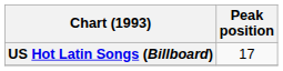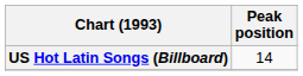 <table class="wikitable plainrowheaders" style="text-align:center">
 <tr>
 <th scope="col">Chart (1993)</th>
 <th scope="col">Peak<br>position</th>
 </tr>
 <tr>
 <th scope="row">US <a href='#'>Hot Latin Songs</a> (<em>Billboard</em>)</th>
-<td>17</td>
+<td>14</td>
 </tr>
 <tr>
 </tr>
 </table>
